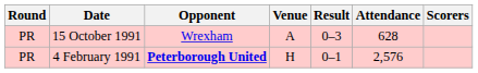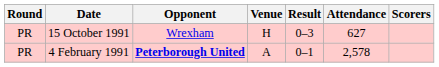 <table class="wikitable" style="font-size:100%; text-align:center">
 <tr>
 <th>Round</th>
 <th>Date</th>
 <th>Opponent</th>
 <th>Venue</th>
 <th>Result</th>
 <th>Attendance</th>
 <th>Scorers</th>
 </tr>
 <tr style="background-color: #FFCCCC;">
 <td>PR</td>
 <td>15 October 1991</td>
 <td><a href='#'>Wrexham</a></td>
-<td>A</td>
+<td>H</td>
 <td>0–3</td>
-<td>628</td>
+<td>627</td>
 <td></td>
 </tr>
 <tr style="background-color: #FFCCCC;">
 <td>PR</td>
 <td>4 February 1991</td>
 <td><strong><a href='#'>Peterborough United</a></strong></td>
-<td>H</td>
+<td>A</td>
 <td>0–1</td>
-<td>2,576</td>
+<td>2,578</td>
 <td></td>
 </tr>
 </table>
